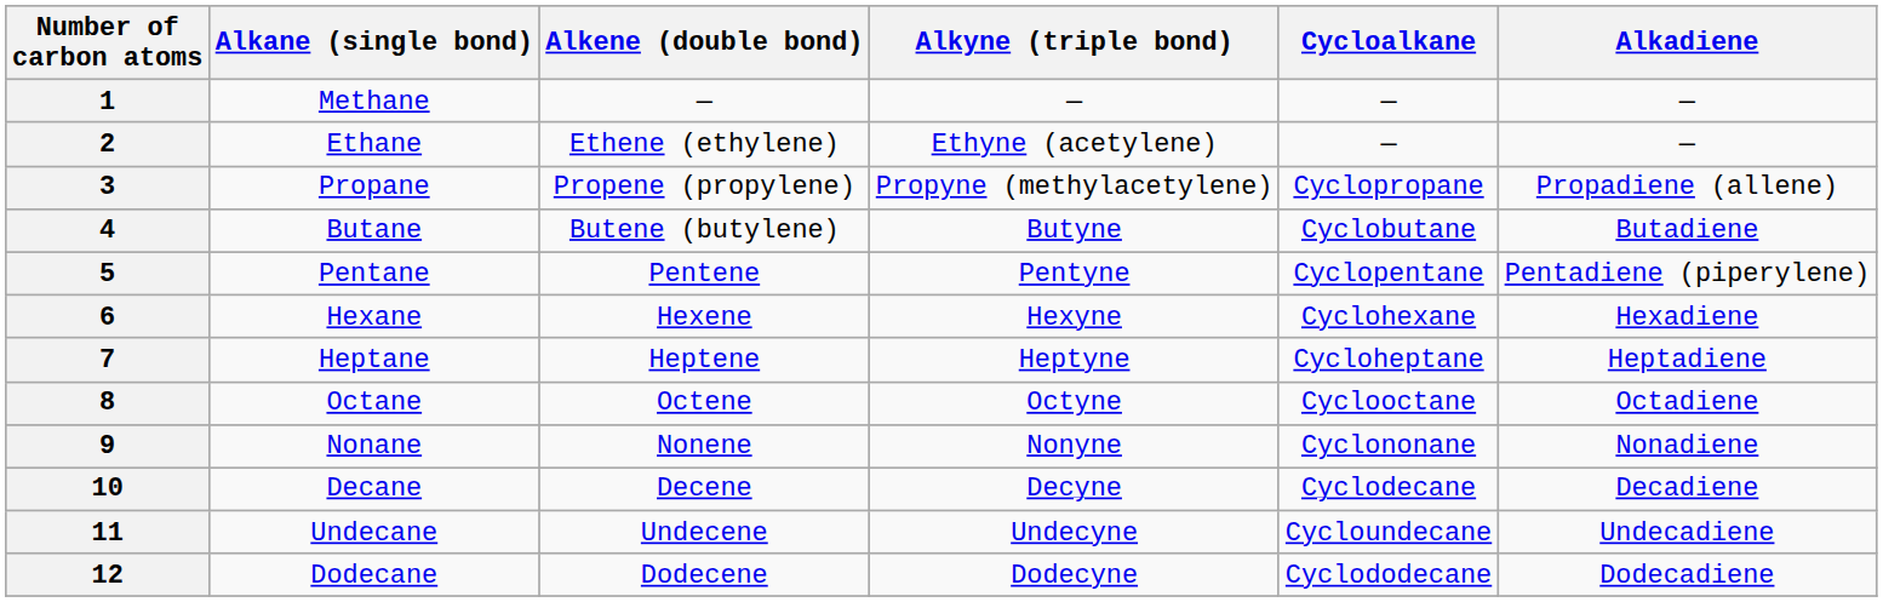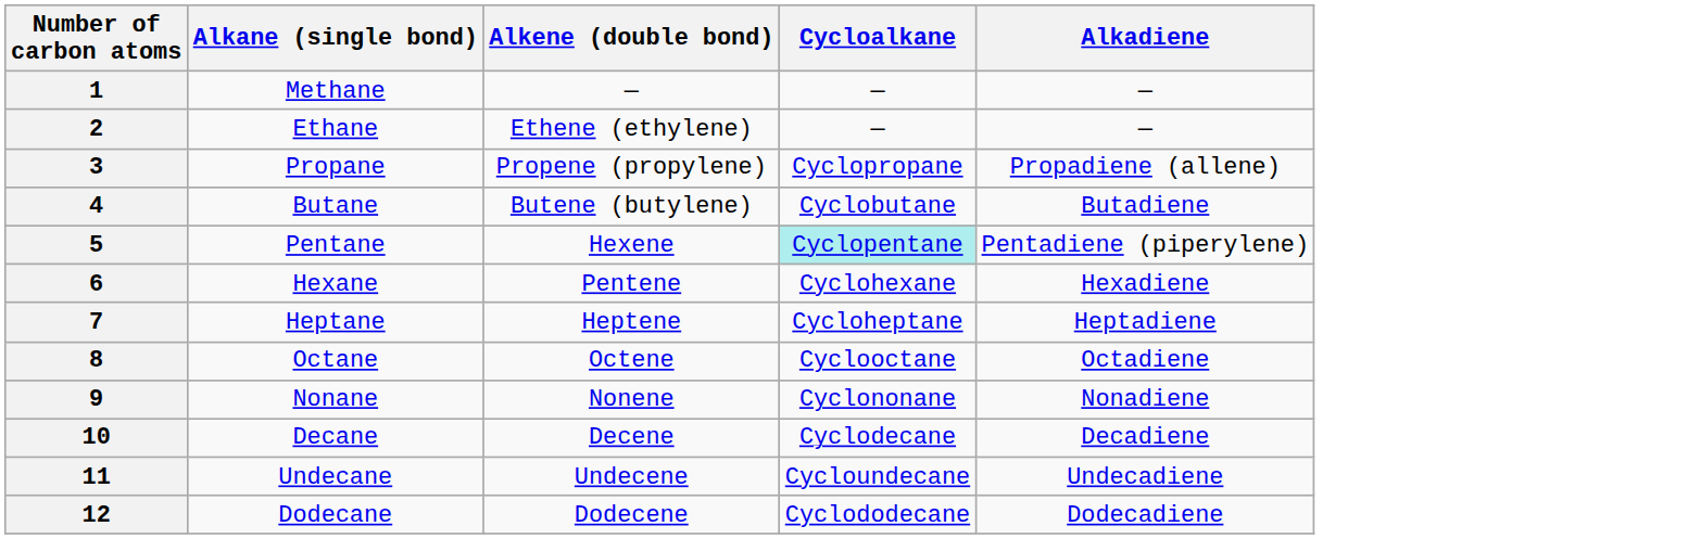 <table class="wikitable" style="text-align:center">
 <tr>
 <th scope="col">Number of<br>carbon atoms</th>
 <th scope="col"><a href='#'>Alkane</a> (single bond)</th>
 <th scope="col"><a href='#'>Alkene</a> (double bond)</th>
-<th scope="col"><a href='#'>Alkyne</a> (triple bond)</th>
 <th scope="col"><a href='#'>Cycloalkane</a></th>
 <th scope="col"><a href='#'>Alkadiene</a></th>
 </tr>
 <tr>
 <th scope="row">1</th>
 <td><a href='#'>Methane</a></td>
 <td>—</td>
 <td>—</td>
 <td>—</td>
-<td>—</td>
 </tr>
 <tr>
 <th scope="row">2</th>
 <td><a href='#'>Ethane</a></td>
 <td><a href='#'>Ethene</a> (ethylene)</td>
-<td><a href='#'>Ethyne</a> (acetylene)</td>
 <td>—</td>
 <td>—</td>
 </tr>
 <tr>
 <th scope="row">3</th>
 <td><a href='#'>Propane</a></td>
 <td><a href='#'>Propene</a> (propylene)</td>
-<td><a href='#'>Propyne</a> (methylacetylene)</td>
 <td><a href='#'>Cyclopropane</a></td>
 <td><a href='#'>Propadiene</a> (allene)</td>
 </tr>
 <tr>
 <th scope="row">4</th>
 <td><a href='#'>Butane</a></td>
 <td><a href='#'>Butene</a> (butylene)</td>
-<td><a href='#'>Butyne</a></td>
 <td><a href='#'>Cyclobutane</a></td>
 <td><a href='#'>Butadiene</a></td>
 </tr>
 <tr>
 <th scope="row">5</th>
 <td><a href='#'>Pentane</a></td>
-<td><a href='#'>Pentene</a></td>
-<td><a href='#'>Pentyne</a></td>
-<td><a href='#'>Cyclopentane</a></td>
+<td><a href='#'>Hexene</a></td>
+<td style="background: paleturquoise;"><a href='#'>Cyclopentane</a></td>
 <td><a href='#'>Pentadiene</a> (piperylene)</td>
 </tr>
 <tr>
 <th scope="row">6</th>
 <td><a href='#'>Hexane</a></td>
-<td><a href='#'>Hexene</a></td>
-<td><a href='#'>Hexyne</a></td>
+<td><a href='#'>Pentene</a></td>
 <td><a href='#'>Cyclohexane</a></td>
 <td><a href='#'>Hexadiene</a></td>
 </tr>
 <tr>
 <th scope="row">7</th>
 <td><a href='#'>Heptane</a></td>
 <td><a href='#'>Heptene</a></td>
-<td><a href='#'>Heptyne</a></td>
 <td><a href='#'>Cycloheptane</a></td>
 <td><a href='#'>Heptadiene</a></td>
 </tr>
 <tr>
 <th scope="row">8</th>
 <td><a href='#'>Octane</a></td>
 <td><a href='#'>Octene</a></td>
-<td><a href='#'>Octyne</a></td>
 <td><a href='#'>Cyclooctane</a></td>
 <td><a href='#'>Octadiene</a></td>
 </tr>
 <tr>
 <th scope="row">9</th>
 <td><a href='#'>Nonane</a></td>
 <td><a href='#'>Nonene</a></td>
-<td><a href='#'>Nonyne</a></td>
 <td><a href='#'>Cyclononane</a></td>
 <td><a href='#'>Nonadiene</a></td>
 </tr>
 <tr>
 <th scope="row">10</th>
 <td><a href='#'>Decane</a></td>
 <td><a href='#'>Decene</a></td>
-<td><a href='#'>Decyne</a></td>
 <td><a href='#'>Cyclodecane</a></td>
 <td><a href='#'>Decadiene</a></td>
 </tr>
 <tr>
 <th scope="row">11</th>
 <td><a href='#'>Undecane</a></td>
 <td><a href='#'>Undecene</a></td>
-<td><a href='#'>Undecyne</a></td>
 <td><a href='#'>Cycloundecane</a></td>
 <td><a href='#'>Undecadiene</a></td>
 </tr>
 <tr>
 <th scope="row">12</th>
 <td><a href='#'>Dodecane</a></td>
 <td><a href='#'>Dodecene</a></td>
-<td><a href='#'>Dodecyne</a></td>
 <td><a href='#'>Cyclododecane</a></td>
 <td><a href='#'>Dodecadiene</a></td>
 </tr>
 </table>
